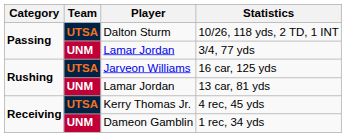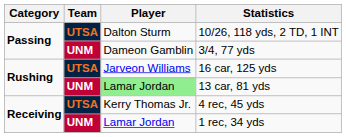 <table class="wikitable">
 <tr>
 <th>Category</th>
 <th>Team</th>
 <th>Player</th>
 <th>Statistics</th>
 </tr>
 <tr>
 <td rowspan=2><strong>Passing</strong></td>
 <td style="background:#002244; color:#f47321"><strong>UTSA</strong></td>
 <td>Dalton Sturm</td>
 <td>10/26, 118 yds, 2 TD, 1 INT</td>
 </tr>
 <tr>
 <td style="background:#c10037; color:#ffffff"><strong>UNM</strong></td>
-<td><a href='#'>Lamar Jordan</a></td>
+<td>Dameon Gamblin</td>
 <td>3/4, 77 yds</td>
 </tr>
 <tr>
 <td rowspan=2><strong>Rushing</strong></td>
 <td style="background:#002244; color:#f47321"><strong>UTSA</strong></td>
 <td><a href='#'>Jarveon Williams</a></td>
 <td>16 car, 125 yds</td>
 </tr>
 <tr>
 <td style="background:#c10037; color:#ffffff"><strong>UNM</strong></td>
-<td>Lamar Jordan</td>
+<td style="background: lightgreen;">Lamar Jordan</td>
 <td>13 car, 81 yds</td>
 </tr>
 <tr>
 <td rowspan=2><strong>Receiving</strong></td>
 <td style="background:#002244; color:#f47321"><strong>UTSA</strong></td>
 <td>Kerry Thomas Jr.</td>
 <td>4 rec, 45 yds</td>
 </tr>
 <tr>
 <td style="background:#c10037; color:#ffffff"><strong>UNM</strong></td>
-<td>Dameon Gamblin</td>
+<td><a href='#'>Lamar Jordan</a></td>
 <td>1 rec, 34 yds</td>
 </tr>
 </table>
